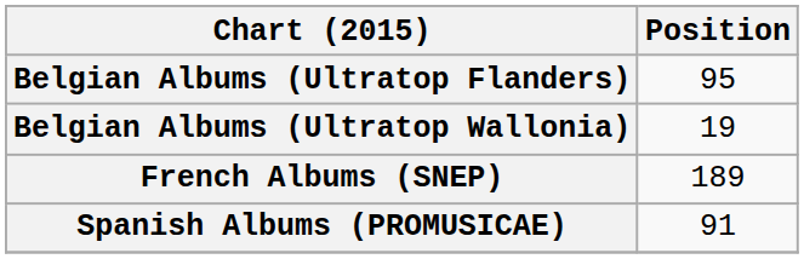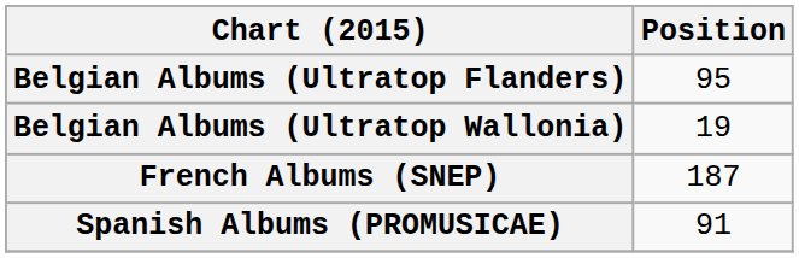 <table class="wikitable sortable plainrowheaders" style="text-align:center">
 <tr>
 <th scope="col">Chart (2015)</th>
 <th scope="col">Position</th>
 </tr>
 <tr>
 <th scope="row">Belgian Albums (Ultratop Flanders)</th>
 <td>95</td>
 </tr>
 <tr>
 <th scope="row">Belgian Albums (Ultratop Wallonia)</th>
 <td>19</td>
 </tr>
 <tr>
 <th scope="row">French Albums (SNEP)</th>
-<td>189</td>
+<td>187</td>
 </tr>
 <tr>
 <th scope="row">Spanish Albums (PROMUSICAE)</th>
 <td>91</td>
 </tr>
 <tr>
 </tr>
 </table>
